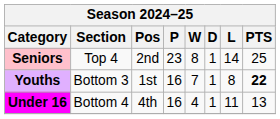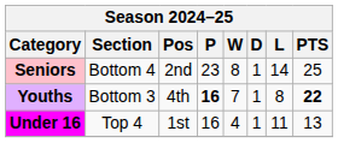 <table class="wikitable sortable" style=text-align:center>
 <tr>
 <th colspan="8">Season 2024–25</th>
 </tr>
 <tr>
 <th>Category</th>
 <th>Section</th>
 <th>Pos</th>
 <th>P</th>
 <th>W</th>
 <th>D</th>
 <th>L</th>
 <th>PTS</th>
 </tr>
 <tr>
 <td bgcolor=pink><strong>Seniors</strong></td>
-<td>Top 4</td>
+<td>Bottom 4</td>
 <td>2nd</td>
 <td>23</td>
 <td>8</td>
 <td>1</td>
 <td>14</td>
 <td>25</td>
 </tr>
 <tr>
 <td bgcolor=E0B0FF><strong>Youths</strong></td>
 <td>Bottom 3</td>
-<td>1st</td>
-<td>16</td>
+<td>4th</td>
+<td><strong>16</strong></td>
 <td>7</td>
 <td>1</td>
 <td>8</td>
 <td><strong>22</strong></td>
 </tr>
 <tr>
 <td bgcolor=fuchsia><strong>Under 16</strong></td>
-<td>Bottom 4</td>
-<td>4th</td>
+<td>Top 4</td>
+<td>1st</td>
 <td>16</td>
 <td>4</td>
 <td>1</td>
 <td>11</td>
 <td>13</td>
 </tr>
 <tr>
 </tr>
 </table>
